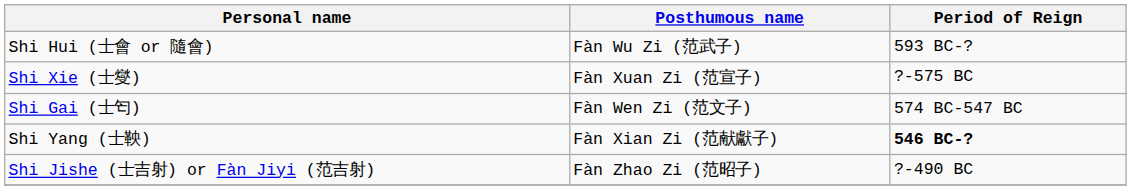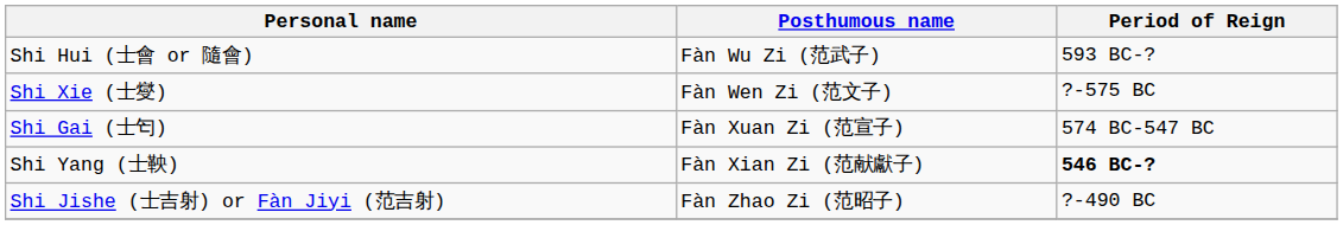 <table class="wikitable" width="100%">
 <tr bgcolor="#CCCCCC">
 <th>Personal name</th>
 <th><a href='#'>Posthumous name</a></th>
 <th>Period of Reign</th>
 </tr>
 <tr>
 <td>Shi Hui (士會 or 隨會)</td>
 <td>Fàn Wu Zi (范武子)</td>
 <td>593 BC-?</td>
 </tr>
 <tr>
 <td><a href='#'>Shi Xie</a> (士燮)</td>
-<td>Fàn Xuan Zi (范宣子)</td>
+<td>Fàn Wen Zi  (范文子)</td>
 <td>?-575 BC</td>
 </tr>
 <tr>
 <td><a href='#'>Shi Gai</a> (士匄)</td>
-<td>Fàn Wen Zi  (范文子)</td>
+<td>Fàn Xuan Zi (范宣子)</td>
 <td>574 BC-547 BC</td>
 </tr>
 <tr>
 <td>Shi Yang (士鞅)</td>
 <td>Fàn Xian Zi (范献獻子)</td>
 <td><strong>546 BC-?</strong></td>
 </tr>
 <tr>
 <td><a href='#'>Shi Jishe</a>  (士吉射)   or <a href='#'>Fàn Jiyi</a> (范吉射)</td>
 <td>Fàn Zhao Zi (范昭子)</td>
 <td>?-490 BC</td>
 </tr>
 <tr>
 </tr>
 </table>
